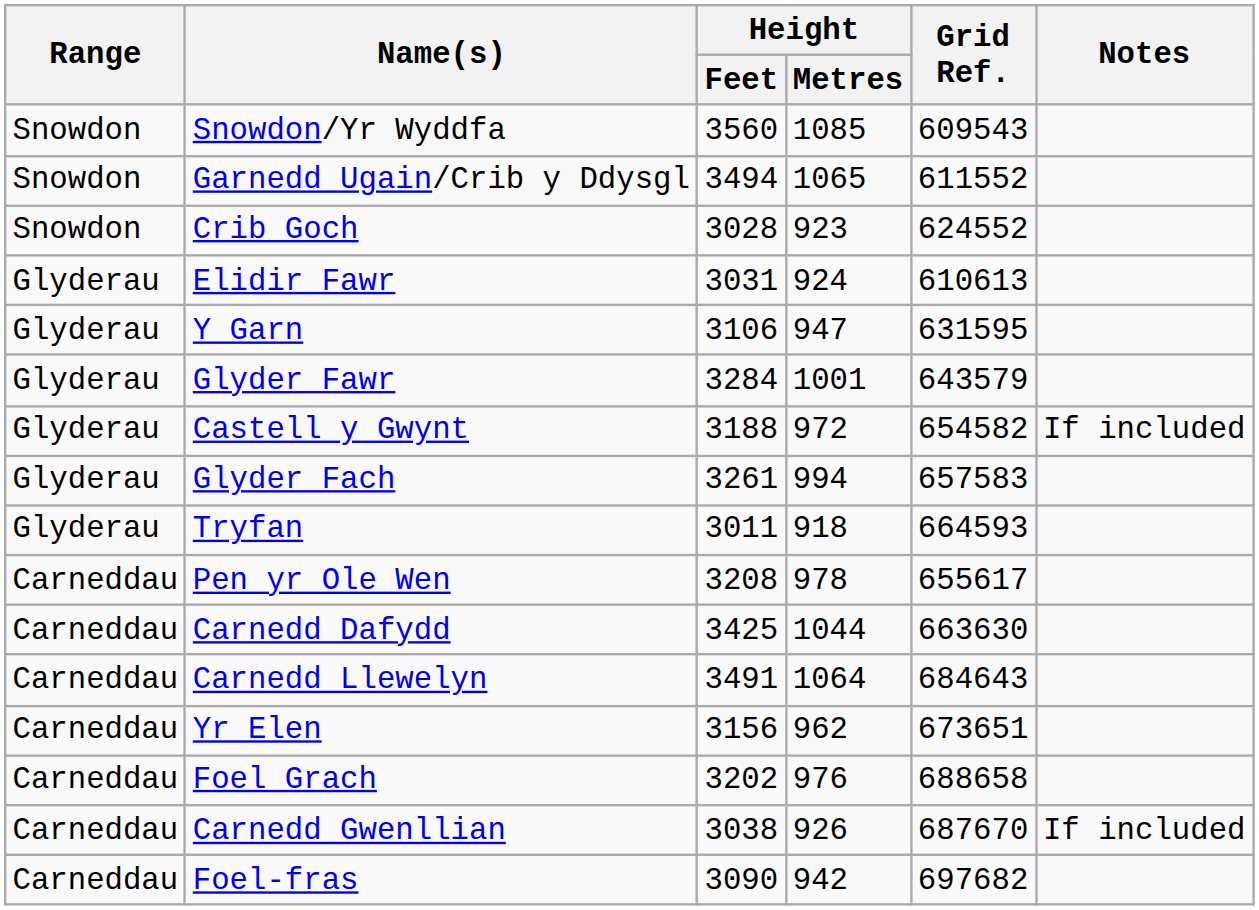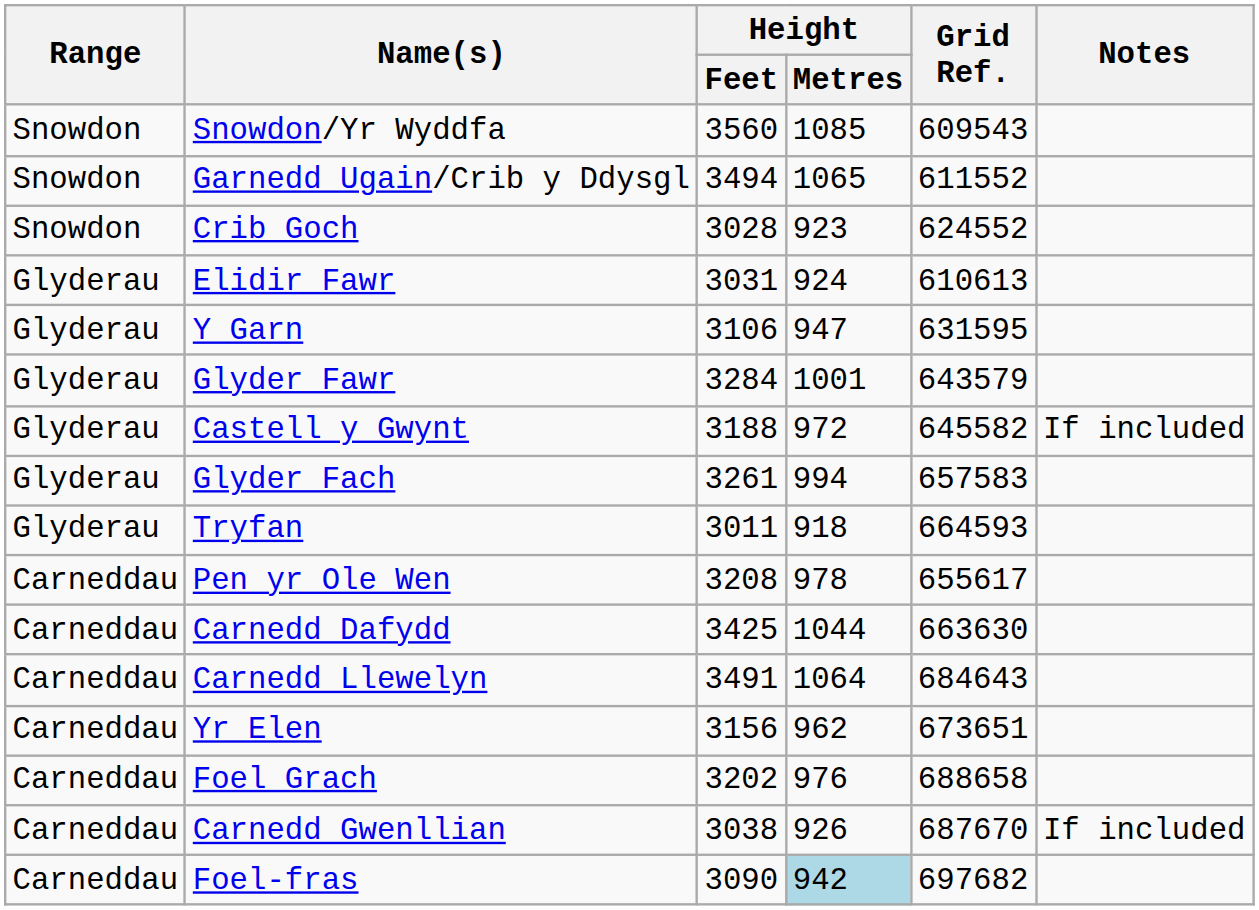 <table class="wikitable sortable">
 <tr>
 <th rowspan="2">Range</th>
 <th rowspan="2">Name(s)</th>
 <th colspan="2">Height</th>
 <th rowspan="2">Grid<br>Ref.</th>
 <th class="unsortable"  rowspan="2">Notes</th>
 </tr>
 <tr>
 <th>Feet</th>
 <th>Metres</th>
 </tr>
 <tr>
 <td>Snowdon</td>
 <td><a href='#'>Snowdon</a>/Yr Wyddfa</td>
 <td>3560</td>
 <td>1085</td>
 <td>609543</td>
 <td></td>
 </tr>
 <tr>
 <td>Snowdon</td>
 <td><a href='#'>Garnedd Ugain</a>/Crib y Ddysgl</td>
 <td>3494</td>
 <td>1065</td>
 <td>611552</td>
 <td></td>
 </tr>
 <tr>
 <td>Snowdon</td>
 <td><a href='#'>Crib Goch</a></td>
 <td>3028</td>
 <td>923</td>
 <td>624552</td>
 <td></td>
 </tr>
 <tr>
 <td>Glyderau</td>
 <td><a href='#'>Elidir Fawr</a></td>
 <td>3031</td>
 <td>924</td>
 <td>610613</td>
 <td></td>
 </tr>
 <tr>
 <td>Glyderau</td>
 <td><a href='#'>Y Garn</a></td>
 <td>3106</td>
 <td>947</td>
 <td>631595</td>
 <td></td>
 </tr>
 <tr>
 <td>Glyderau</td>
 <td><a href='#'>Glyder Fawr</a></td>
 <td>3284</td>
 <td>1001</td>
 <td>643579</td>
 <td></td>
 </tr>
 <tr>
 <td>Glyderau</td>
 <td><a href='#'>Castell y Gwynt</a></td>
 <td>3188</td>
 <td>972</td>
-<td>654582</td>
+<td>645582</td>
 <td>If included</td>
 </tr>
 <tr>
 <td>Glyderau</td>
 <td><a href='#'>Glyder Fach</a></td>
 <td>3261</td>
 <td>994</td>
 <td>657583</td>
 <td></td>
 </tr>
 <tr>
 <td>Glyderau</td>
 <td><a href='#'>Tryfan</a></td>
 <td>3011</td>
 <td>918</td>
 <td>664593</td>
 <td></td>
 </tr>
 <tr>
 <td>Carneddau</td>
 <td><a href='#'>Pen yr Ole Wen</a></td>
 <td>3208</td>
 <td>978</td>
 <td>655617</td>
 <td></td>
 </tr>
 <tr>
 <td>Carneddau</td>
 <td><a href='#'>Carnedd Dafydd</a></td>
 <td>3425</td>
 <td>1044</td>
 <td>663630</td>
 <td></td>
 </tr>
 <tr>
 <td>Carneddau</td>
 <td><a href='#'>Carnedd Llewelyn</a></td>
 <td>3491</td>
 <td>1064</td>
 <td>684643</td>
 <td></td>
 </tr>
 <tr>
 <td>Carneddau</td>
 <td><a href='#'>Yr Elen</a></td>
 <td>3156</td>
 <td>962</td>
 <td>673651</td>
 <td></td>
 </tr>
 <tr>
 <td>Carneddau</td>
 <td><a href='#'>Foel Grach</a></td>
 <td>3202</td>
 <td>976</td>
 <td>688658</td>
 <td></td>
 </tr>
 <tr>
 <td>Carneddau</td>
 <td><a href='#'>Carnedd Gwenllian</a></td>
 <td>3038</td>
 <td>926</td>
 <td>687670</td>
 <td>If included</td>
 </tr>
 <tr>
 <td>Carneddau</td>
 <td><a href='#'>Foel-fras</a></td>
 <td>3090</td>
-<td>942</td>
+<td style="background: lightblue;">942</td>
 <td>697682</td>
 <td></td>
 </tr>
 </table>
